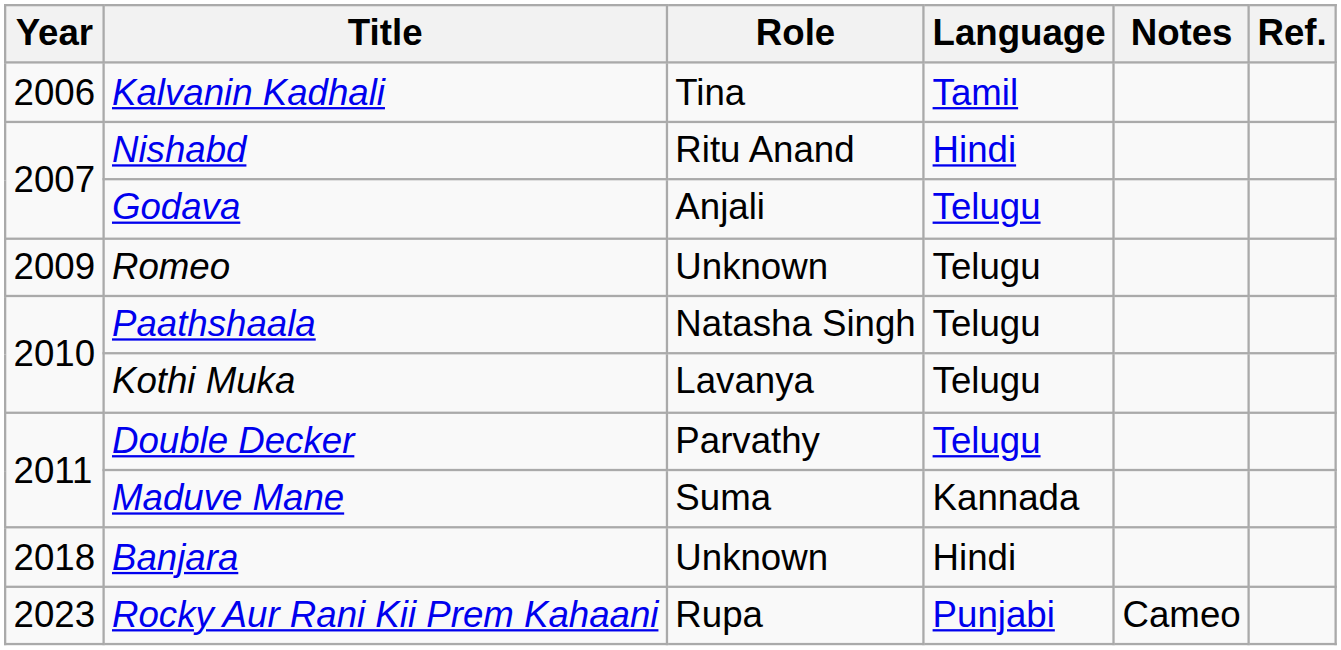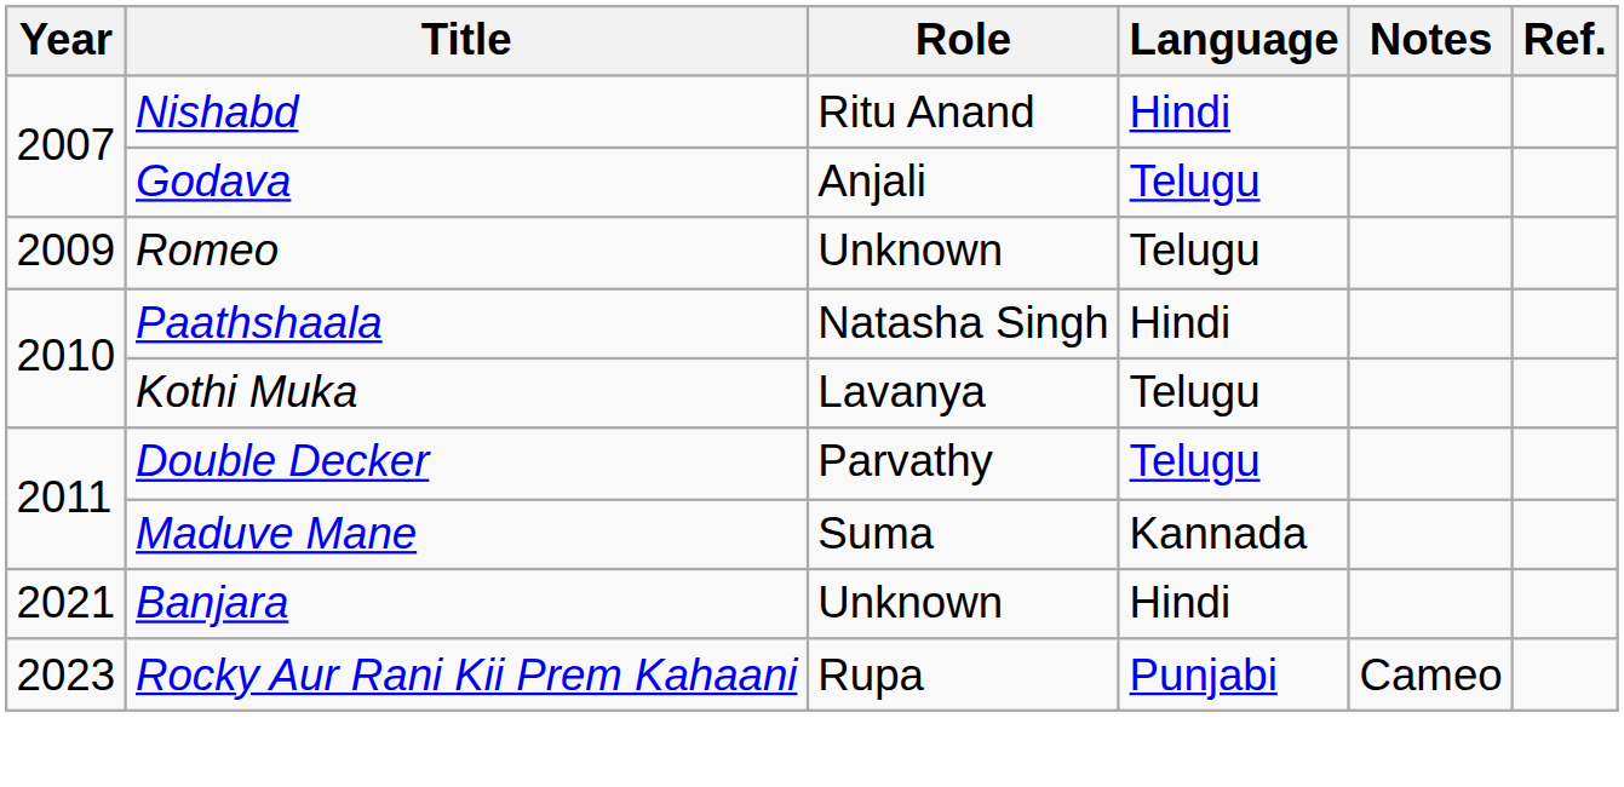 <table class="wikitable sortable">
 <tr>
 <th>Year</th>
 <th>Title</th>
 <th>Role</th>
 <th>Language</th>
 <th>Notes</th>
 <th>Ref.</th>
-</tr>
-<tr>
-<td>2006</td>
-<td><a href='#'><em>Kalvanin Kadhali</em></a></td>
-<td>Tina</td>
-<td><a href='#'>Tamil</a></td>
-<td></td>
-<td></td>
 </tr>
 <tr>
 <td rowspan="2">2007</td>
 <td><em><a href='#'>Nishabd</a></em></td>
 <td>Ritu Anand</td>
 <td><a href='#'>Hindi</a></td>
 <td></td>
 <td></td>
 </tr>
 <tr>
 <td><em><a href='#'>Godava</a></em></td>
 <td>Anjali</td>
 <td><a href='#'>Telugu</a></td>
 <td></td>
 <td></td>
 </tr>
 <tr>
 <td>2009</td>
 <td><em>Romeo</em></td>
 <td>Unknown</td>
 <td>Telugu</td>
 <td></td>
 <td></td>
 </tr>
 <tr>
 <td rowspan="2">2010</td>
 <td><em><a href='#'>Paathshaala</a></em></td>
 <td>Natasha Singh</td>
-<td>Telugu</td>
+<td>Hindi</td>
 <td></td>
 <td></td>
 </tr>
 <tr>
 <td><em>Kothi Muka</em></td>
 <td>Lavanya</td>
 <td>Telugu</td>
 <td></td>
 <td></td>
 </tr>
 <tr>
 <td rowspan="2">2011</td>
 <td><em><a href='#'>Double Decker</a></em></td>
 <td>Parvathy</td>
 <td><a href='#'>Telugu</a></td>
 <td></td>
 <td></td>
 </tr>
 <tr>
 <td><em><a href='#'>Maduve Mane</a></em></td>
 <td>Suma</td>
 <td>Kannada</td>
 <td></td>
 <td></td>
 </tr>
 <tr>
-<td>2018</td>
+<td>2021</td>
 <td><em><a href='#'>Banjara</a></em></td>
 <td>Unknown</td>
 <td>Hindi</td>
 <td></td>
 <td></td>
 </tr>
 <tr>
 <td>2023</td>
 <td><em><a href='#'>Rocky Aur Rani Kii Prem Kahaani</a></em></td>
 <td>Rupa</td>
 <td><a href='#'>Punjabi</a></td>
 <td>Cameo</td>
 <td></td>
 </tr>
 </table>
